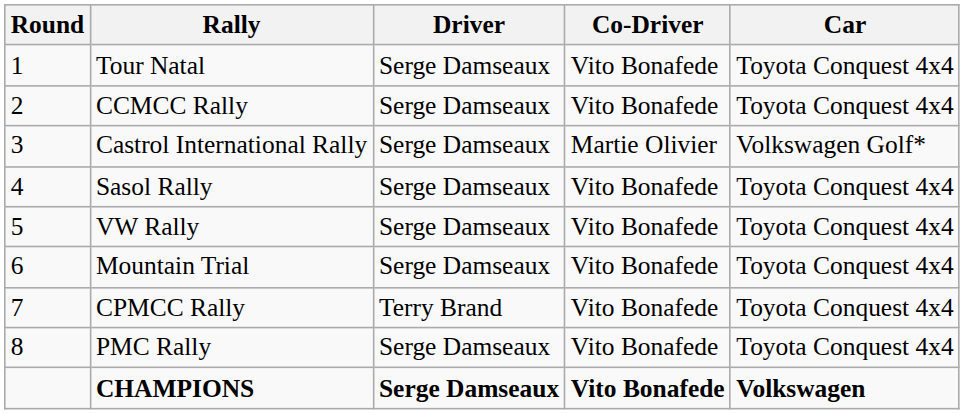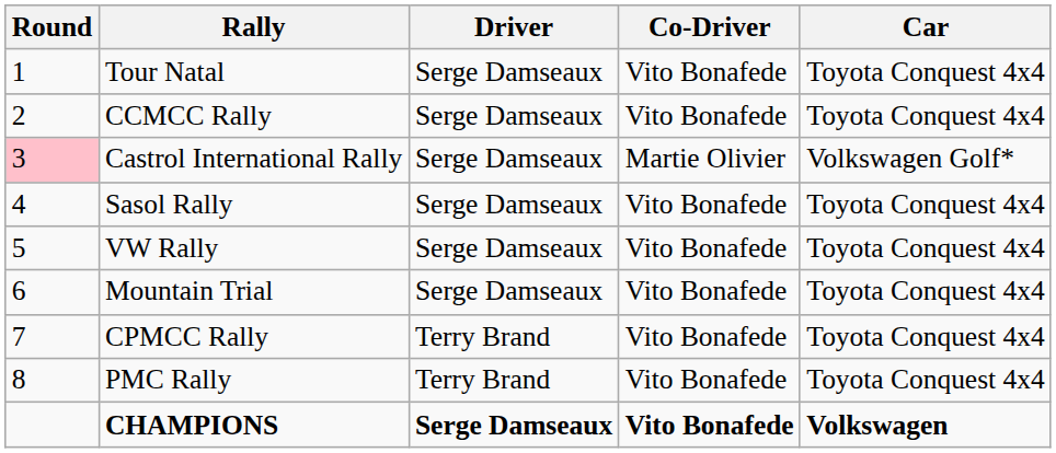 <table class="wikitable">
 <tr>
 <th>Round</th>
 <th>Rally</th>
 <th>Driver</th>
 <th>Co-Driver</th>
 <th>Car</th>
 </tr>
 <tr>
 <td>1</td>
 <td>Tour Natal</td>
 <td>Serge Damseaux</td>
 <td>Vito Bonafede</td>
 <td>Toyota Conquest 4x4</td>
 </tr>
 <tr>
 <td>2</td>
 <td>CCMCC Rally</td>
 <td>Serge Damseaux</td>
 <td>Vito Bonafede</td>
 <td>Toyota Conquest 4x4</td>
 </tr>
 <tr>
-<td>3</td>
+<td style="background: pink;">3</td>
 <td>Castrol International Rally</td>
 <td>Serge Damseaux</td>
 <td>Martie Olivier</td>
 <td>Volkswagen Golf*</td>
 </tr>
 <tr>
 <td>4</td>
 <td>Sasol Rally</td>
 <td>Serge Damseaux</td>
 <td>Vito Bonafede</td>
 <td>Toyota Conquest 4x4</td>
 </tr>
 <tr>
 <td>5</td>
 <td>VW Rally</td>
 <td>Serge Damseaux</td>
 <td>Vito Bonafede</td>
 <td>Toyota Conquest 4x4</td>
 </tr>
 <tr>
 <td>6</td>
 <td>Mountain Trial</td>
 <td>Serge Damseaux</td>
 <td>Vito Bonafede</td>
 <td>Toyota Conquest 4x4</td>
 </tr>
 <tr>
 <td>7</td>
 <td>CPMCC Rally</td>
 <td>Terry Brand</td>
 <td>Vito Bonafede</td>
 <td>Toyota Conquest 4x4</td>
 </tr>
 <tr>
 <td>8</td>
 <td>PMC Rally</td>
-<td>Serge Damseaux</td>
+<td>Terry Brand</td>
 <td>Vito Bonafede</td>
 <td>Toyota Conquest 4x4</td>
 </tr>
 <tr>
 <td></td>
 <td><strong>CHAMPIONS</strong></td>
 <td><strong>Serge Damseaux</strong></td>
 <td><strong>Vito Bonafede</strong></td>
 <td><strong>Volkswagen</strong></td>
 </tr>
 </table>
